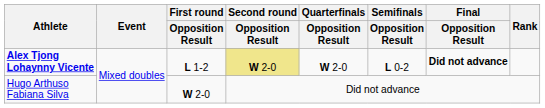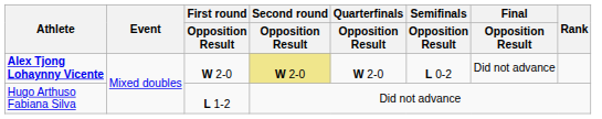 <table class="wikitable" style="font-size:90%">
 <tr>
 <th rowspan="2">Athlete</th>
 <th rowspan="2">Event</th>
 <th>First round</th>
 <th>Second round</th>
 <th>Quarterfinals</th>
 <th>Semifinals</th>
 <th>Final</th>
 <th rowspan="2">Rank</th>
 </tr>
 <tr>
 <th>Opposition<br>Result</th>
 <th>Opposition<br>Result</th>
 <th>Opposition<br>Result</th>
 <th>Opposition<br>Result</th>
 <th>Opposition<br>Result</th>
 </tr>
 <tr>
 <td><strong><a href='#'>Alex Tjong</a></strong><br><strong><a href='#'>Lohaynny Vicente</a></strong></td>
 <td rowspan=2><a href='#'>Mixed doubles</a></td>
-<td align=center><br><strong>L</strong> 1-2</td>
+<td align=center><br><strong>W</strong> 2-0</td>
 <td align=center style="background: khaki;"><br><strong>W</strong> 2-0</td>
 <td align=center><br><strong>W</strong> 2-0</td>
 <td align=center><br><strong>L</strong> 0-2</td>
-<td align=center><strong>Did not advance</strong></td>
+<td align=center>Did not advance</td>
 <td align=center></td>
 </tr>
 <tr>
 <td><a href='#'>Hugo Arthuso</a><br><a href='#'>Fabiana Silva</a></td>
-<td align=center><br><strong>W</strong> 2-0</td>
+<td align=center><br><strong>L</strong> 1-2</td>
 <td align=center colspan=5>Did not advance</td>
 </tr>
 </table>
